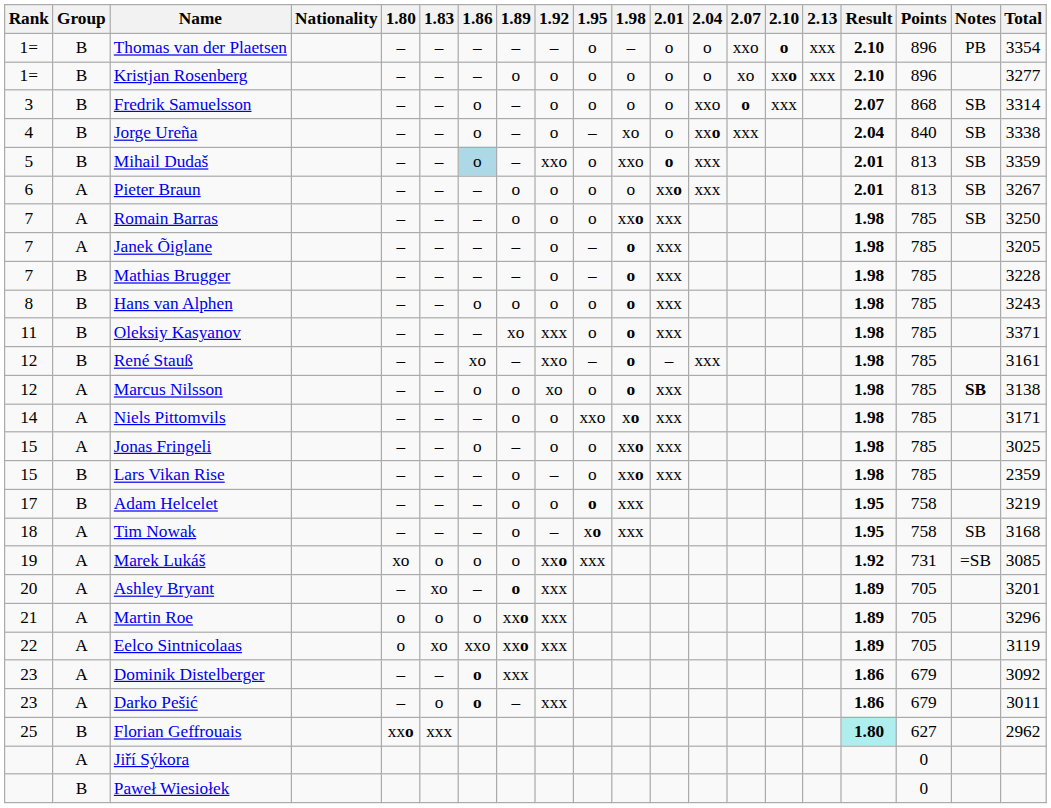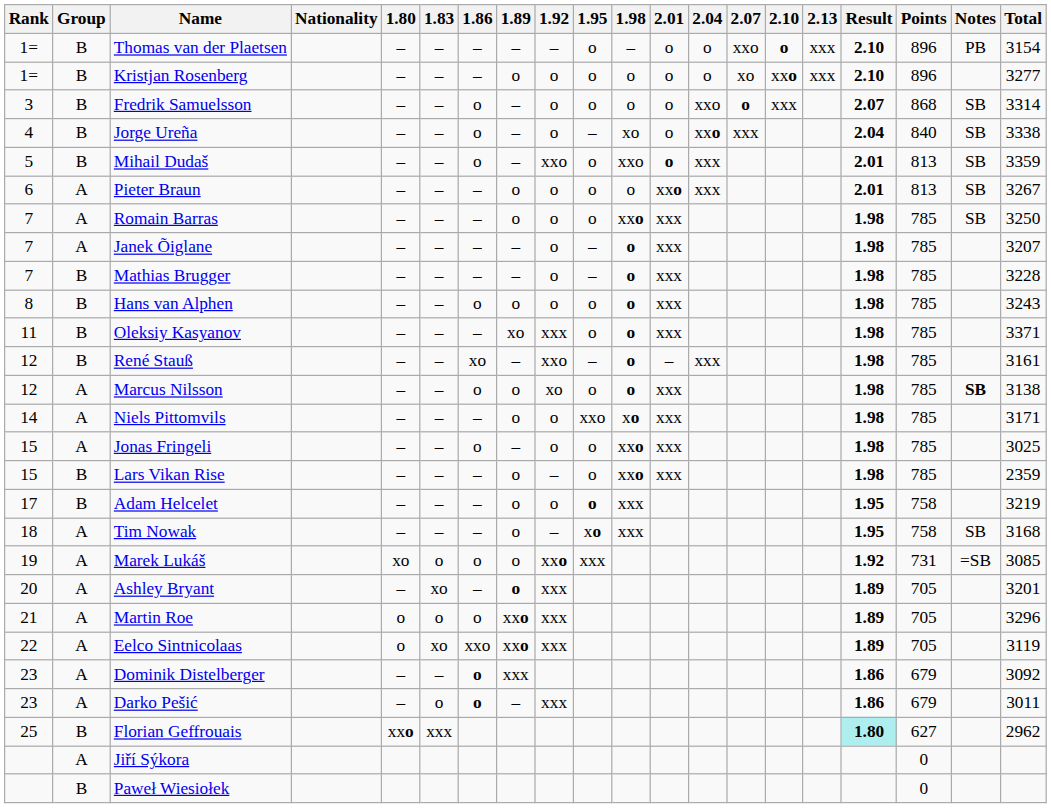 <table class="wikitable sortable" style="text-align:center;font-size:90%">
 <tr>
 <th>Rank</th>
 <th>Group</th>
 <th>Name</th>
 <th>Nationality</th>
 <th>1.80</th>
 <th>1.83</th>
 <th>1.86</th>
 <th>1.89</th>
 <th>1.92</th>
 <th>1.95</th>
 <th>1.98</th>
 <th>2.01</th>
 <th>2.04</th>
 <th>2.07</th>
 <th>2.10</th>
 <th>2.13</th>
 <th>Result</th>
 <th>Points</th>
 <th>Notes</th>
 <th>Total</th>
 </tr>
 <tr>
 <td>1=</td>
 <td>B</td>
 <td align=left><a href='#'>Thomas van der Plaetsen</a></td>
 <td align=left></td>
 <td>–</td>
 <td>–</td>
 <td>–</td>
 <td>–</td>
 <td>–</td>
 <td>o</td>
 <td>–</td>
 <td>o</td>
 <td>o</td>
 <td>xxo</td>
 <td><strong>o</strong></td>
 <td>xxx</td>
 <td><strong>2.10</strong></td>
 <td>896</td>
 <td>PB</td>
-<td>3354</td>
+<td>3154</td>
 </tr>
 <tr>
 <td>1=</td>
 <td>B</td>
 <td align=left><a href='#'>Kristjan Rosenberg</a></td>
 <td align=left></td>
 <td>–</td>
 <td>–</td>
 <td>–</td>
 <td>o</td>
 <td>o</td>
 <td>o</td>
 <td>o</td>
 <td>o</td>
 <td>o</td>
 <td>xo</td>
 <td>xx<strong>o</strong></td>
 <td>xxx</td>
 <td><strong>2.10</strong></td>
 <td>896</td>
 <td></td>
 <td>3277</td>
 </tr>
 <tr>
 <td>3</td>
 <td>B</td>
 <td align=left><a href='#'>Fredrik Samuelsson</a></td>
 <td align=left></td>
 <td>–</td>
 <td>–</td>
 <td>o</td>
 <td>–</td>
 <td>o</td>
 <td>o</td>
 <td>o</td>
 <td>o</td>
 <td>xxo</td>
 <td><strong>o</strong></td>
 <td>xxx</td>
 <td></td>
 <td><strong>2.07</strong></td>
 <td>868</td>
 <td>SB</td>
 <td>3314</td>
 </tr>
 <tr>
 <td>4</td>
 <td>B</td>
 <td align=left><a href='#'>Jorge Ureña</a></td>
 <td align=left></td>
 <td>–</td>
 <td>–</td>
 <td>o</td>
 <td>–</td>
 <td>o</td>
 <td>–</td>
 <td>xo</td>
 <td>o</td>
 <td>xx<strong>o</strong></td>
 <td>xxx</td>
 <td></td>
 <td></td>
 <td><strong>2.04</strong></td>
 <td>840</td>
 <td>SB</td>
 <td>3338</td>
 </tr>
 <tr>
 <td>5</td>
 <td>B</td>
 <td align=left><a href='#'>Mihail Dudaš</a></td>
 <td align=left></td>
 <td>–</td>
 <td>–</td>
-<td style="background: lightblue;">o</td>
+<td>o</td>
 <td>–</td>
 <td>xxo</td>
 <td>o</td>
 <td>xxo</td>
 <td><strong>o</strong></td>
 <td>xxx</td>
 <td></td>
 <td></td>
 <td></td>
 <td><strong>2.01</strong></td>
 <td>813</td>
 <td>SB</td>
 <td>3359</td>
 </tr>
 <tr>
 <td>6</td>
 <td>A</td>
 <td align=left><a href='#'>Pieter Braun</a></td>
 <td align=left></td>
 <td>–</td>
 <td>–</td>
 <td>–</td>
 <td>o</td>
 <td>o</td>
 <td>o</td>
 <td>o</td>
 <td>xx<strong>o</strong></td>
 <td>xxx</td>
 <td></td>
 <td></td>
 <td></td>
 <td><strong>2.01</strong></td>
 <td>813</td>
 <td>SB</td>
 <td>3267</td>
 </tr>
 <tr>
 <td>7</td>
 <td>A</td>
 <td align=left><a href='#'>Romain Barras</a></td>
 <td align=left></td>
 <td>–</td>
 <td>–</td>
 <td>–</td>
 <td>o</td>
 <td>o</td>
 <td>o</td>
 <td>xx<strong>o</strong></td>
 <td>xxx</td>
 <td></td>
 <td></td>
 <td></td>
 <td></td>
 <td><strong>1.98</strong></td>
 <td>785</td>
 <td>SB</td>
 <td>3250</td>
 </tr>
 <tr>
 <td>7</td>
 <td>A</td>
 <td align=left><a href='#'>Janek Õiglane</a></td>
 <td align=left></td>
 <td>–</td>
 <td>–</td>
 <td>–</td>
 <td>–</td>
 <td>o</td>
 <td>–</td>
 <td><strong>o</strong></td>
 <td>xxx</td>
 <td></td>
 <td></td>
 <td></td>
 <td></td>
 <td><strong>1.98</strong></td>
 <td>785</td>
 <td></td>
-<td>3205</td>
+<td>3207</td>
 </tr>
 <tr>
 <td>7</td>
 <td>B</td>
 <td align=left><a href='#'>Mathias Brugger</a></td>
 <td align=left></td>
 <td>–</td>
 <td>–</td>
 <td>–</td>
 <td>–</td>
 <td>o</td>
 <td>–</td>
 <td><strong>o</strong></td>
 <td>xxx</td>
 <td></td>
 <td></td>
 <td></td>
 <td></td>
 <td><strong>1.98</strong></td>
 <td>785</td>
 <td></td>
 <td>3228</td>
 </tr>
 <tr>
 <td>8</td>
 <td>B</td>
 <td align=left><a href='#'>Hans van Alphen</a></td>
 <td align=left></td>
 <td>–</td>
 <td>–</td>
 <td>o</td>
 <td>o</td>
 <td>o</td>
 <td>o</td>
 <td><strong>o</strong></td>
 <td>xxx</td>
 <td></td>
 <td></td>
 <td></td>
 <td></td>
 <td><strong>1.98</strong></td>
 <td>785</td>
 <td></td>
 <td>3243</td>
 </tr>
 <tr>
 <td>11</td>
 <td>B</td>
 <td align=left><a href='#'>Oleksiy Kasyanov</a></td>
 <td align=left></td>
 <td>–</td>
 <td>–</td>
 <td>–</td>
 <td>xo</td>
 <td>xxx</td>
 <td>o</td>
 <td><strong>o</strong></td>
 <td>xxx</td>
 <td></td>
 <td></td>
 <td></td>
 <td></td>
 <td><strong>1.98</strong></td>
 <td>785</td>
 <td></td>
 <td>3371</td>
 </tr>
 <tr>
 <td>12</td>
 <td>B</td>
 <td align=left><a href='#'>René Stauß</a></td>
 <td align=left></td>
 <td>–</td>
 <td>–</td>
 <td>xo</td>
 <td>–</td>
 <td>xxo</td>
 <td>–</td>
 <td><strong>o</strong></td>
 <td>–</td>
 <td>xxx</td>
 <td></td>
 <td></td>
 <td></td>
 <td><strong>1.98</strong></td>
 <td>785</td>
 <td></td>
 <td>3161</td>
 </tr>
 <tr>
 <td>12</td>
 <td>A</td>
 <td align=left><a href='#'>Marcus Nilsson</a></td>
 <td align=left></td>
 <td>–</td>
 <td>–</td>
 <td>o</td>
 <td>o</td>
 <td>xo</td>
 <td>o</td>
 <td><strong>o</strong></td>
 <td>xxx</td>
 <td></td>
 <td></td>
 <td></td>
 <td></td>
 <td><strong>1.98</strong></td>
 <td>785</td>
 <td><strong>SB</strong></td>
 <td>3138</td>
 </tr>
 <tr>
 <td>14</td>
 <td>A</td>
 <td align=left><a href='#'>Niels Pittomvils</a></td>
 <td align=left></td>
 <td>–</td>
 <td>–</td>
 <td>–</td>
 <td>o</td>
 <td>o</td>
 <td>xxo</td>
 <td>x<strong>o</strong></td>
 <td>xxx</td>
 <td></td>
 <td></td>
 <td></td>
 <td></td>
 <td><strong>1.98</strong></td>
 <td>785</td>
 <td></td>
 <td>3171</td>
 </tr>
 <tr>
 <td>15</td>
 <td>A</td>
 <td align=left><a href='#'>Jonas Fringeli</a></td>
 <td align=left></td>
 <td>–</td>
 <td>–</td>
 <td>o</td>
 <td>–</td>
 <td>o</td>
 <td>o</td>
 <td>xx<strong>o</strong></td>
 <td>xxx</td>
 <td></td>
 <td></td>
 <td></td>
 <td></td>
 <td><strong>1.98</strong></td>
 <td>785</td>
 <td></td>
 <td>3025</td>
 </tr>
 <tr>
 <td>15</td>
 <td>B</td>
 <td align=left><a href='#'>Lars Vikan Rise</a></td>
 <td align=left></td>
 <td>–</td>
 <td>–</td>
 <td>–</td>
 <td>o</td>
 <td>–</td>
 <td>o</td>
 <td>xx<strong>o</strong></td>
 <td>xxx</td>
 <td></td>
 <td></td>
 <td></td>
 <td></td>
 <td><strong>1.98</strong></td>
 <td>785</td>
 <td></td>
 <td>2359</td>
 </tr>
 <tr>
 <td>17</td>
 <td>B</td>
 <td align=left><a href='#'>Adam Helcelet</a></td>
 <td align=left></td>
 <td>–</td>
 <td>–</td>
 <td>–</td>
 <td>o</td>
 <td>o</td>
 <td><strong>o</strong></td>
 <td>xxx</td>
 <td></td>
 <td></td>
 <td></td>
 <td></td>
 <td></td>
 <td><strong>1.95</strong></td>
 <td>758</td>
 <td></td>
 <td>3219</td>
 </tr>
 <tr>
 <td>18</td>
 <td>A</td>
 <td align=left><a href='#'>Tim Nowak</a></td>
 <td align=left></td>
 <td>–</td>
 <td>–</td>
 <td>–</td>
 <td>o</td>
 <td>–</td>
 <td>x<strong>o</strong></td>
 <td>xxx</td>
 <td></td>
 <td></td>
 <td></td>
 <td></td>
 <td></td>
 <td><strong>1.95</strong></td>
 <td>758</td>
 <td>SB</td>
 <td>3168</td>
 </tr>
 <tr>
 <td>19</td>
 <td>A</td>
 <td align=left><a href='#'>Marek Lukáš</a></td>
 <td align=left></td>
 <td>xo</td>
 <td>o</td>
 <td>o</td>
 <td>o</td>
 <td>xx<strong>o</strong></td>
 <td>xxx</td>
 <td></td>
 <td></td>
 <td></td>
 <td></td>
 <td></td>
 <td></td>
 <td><strong>1.92</strong></td>
 <td>731</td>
 <td>=SB</td>
 <td>3085</td>
 </tr>
 <tr>
 <td>20</td>
 <td>A</td>
 <td align=left><a href='#'>Ashley Bryant</a></td>
 <td align=left></td>
 <td>–</td>
 <td>xo</td>
 <td>–</td>
 <td><strong>o</strong></td>
 <td>xxx</td>
 <td></td>
 <td></td>
 <td></td>
 <td></td>
 <td></td>
 <td></td>
 <td></td>
 <td><strong>1.89</strong></td>
 <td>705</td>
 <td></td>
 <td>3201</td>
 </tr>
 <tr>
 <td>21</td>
 <td>A</td>
 <td align=left><a href='#'>Martin Roe</a></td>
 <td align=left></td>
 <td>o</td>
 <td>o</td>
 <td>o</td>
 <td>xx<strong>o</strong></td>
 <td>xxx</td>
 <td></td>
 <td></td>
 <td></td>
 <td></td>
 <td></td>
 <td></td>
 <td></td>
 <td><strong>1.89</strong></td>
 <td>705</td>
 <td></td>
 <td>3296</td>
 </tr>
 <tr>
 <td>22</td>
 <td>A</td>
 <td align=left><a href='#'>Eelco Sintnicolaas</a></td>
 <td align=left></td>
 <td>o</td>
 <td>xo</td>
 <td>xxo</td>
 <td>xx<strong>o</strong></td>
 <td>xxx</td>
 <td></td>
 <td></td>
 <td></td>
 <td></td>
 <td></td>
 <td></td>
 <td></td>
 <td><strong>1.89</strong></td>
 <td>705</td>
 <td></td>
 <td>3119</td>
 </tr>
 <tr>
 <td>23</td>
 <td>A</td>
 <td align=left><a href='#'>Dominik Distelberger</a></td>
 <td align=left></td>
 <td>–</td>
 <td>–</td>
 <td><strong>o</strong></td>
 <td>xxx</td>
 <td></td>
 <td></td>
 <td></td>
 <td></td>
 <td></td>
 <td></td>
 <td></td>
 <td></td>
 <td><strong>1.86</strong></td>
 <td>679</td>
 <td></td>
 <td>3092</td>
 </tr>
 <tr>
 <td>23</td>
 <td>A</td>
 <td align=left><a href='#'>Darko Pešić</a></td>
 <td align=left></td>
 <td>–</td>
 <td>o</td>
 <td><strong>o</strong></td>
 <td>–</td>
 <td>xxx</td>
 <td></td>
 <td></td>
 <td></td>
 <td></td>
 <td></td>
 <td></td>
 <td></td>
 <td><strong>1.86</strong></td>
 <td>679</td>
 <td></td>
 <td>3011</td>
 </tr>
 <tr>
 <td>25</td>
 <td>B</td>
 <td align=left><a href='#'>Florian Geffrouais</a></td>
 <td align=left></td>
 <td>xx<strong>o</strong></td>
 <td>xxx</td>
 <td></td>
 <td></td>
 <td></td>
 <td></td>
 <td></td>
 <td></td>
 <td></td>
 <td></td>
 <td></td>
 <td></td>
 <td style="background: paleturquoise;"><strong>1.80</strong></td>
 <td>627</td>
 <td></td>
 <td>2962</td>
 </tr>
 <tr>
 <td></td>
 <td>A</td>
 <td align=left><a href='#'>Jiří Sýkora</a></td>
 <td align=left></td>
 <td></td>
 <td></td>
 <td></td>
 <td></td>
 <td></td>
 <td></td>
 <td></td>
 <td></td>
 <td></td>
 <td></td>
 <td></td>
 <td></td>
 <td><strong></strong></td>
 <td>0</td>
 <td></td>
 <td></td>
 </tr>
 <tr>
 <td></td>
 <td>B</td>
 <td align=left><a href='#'>Paweł Wiesiołek</a></td>
 <td align=left></td>
 <td></td>
 <td></td>
 <td></td>
 <td></td>
 <td></td>
 <td></td>
 <td></td>
 <td></td>
 <td></td>
 <td></td>
 <td></td>
 <td></td>
 <td><strong></strong></td>
 <td>0</td>
 <td></td>
 <td></td>
 </tr>
 </table>
